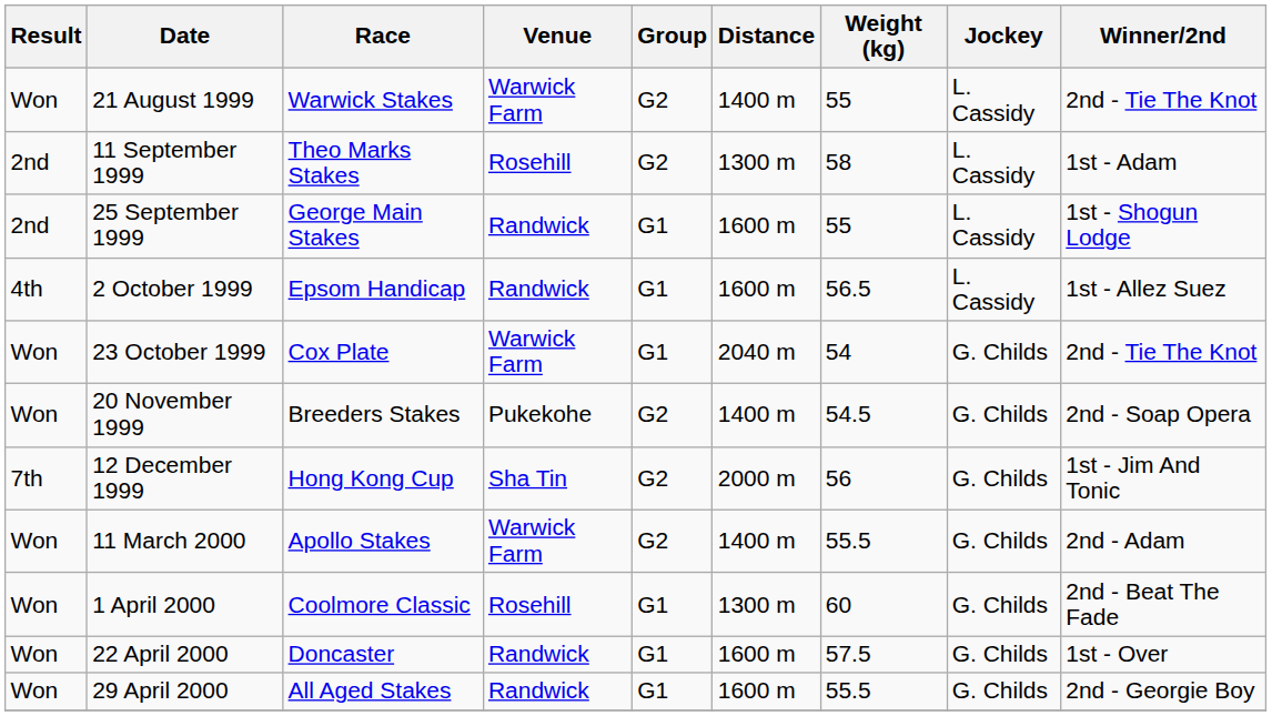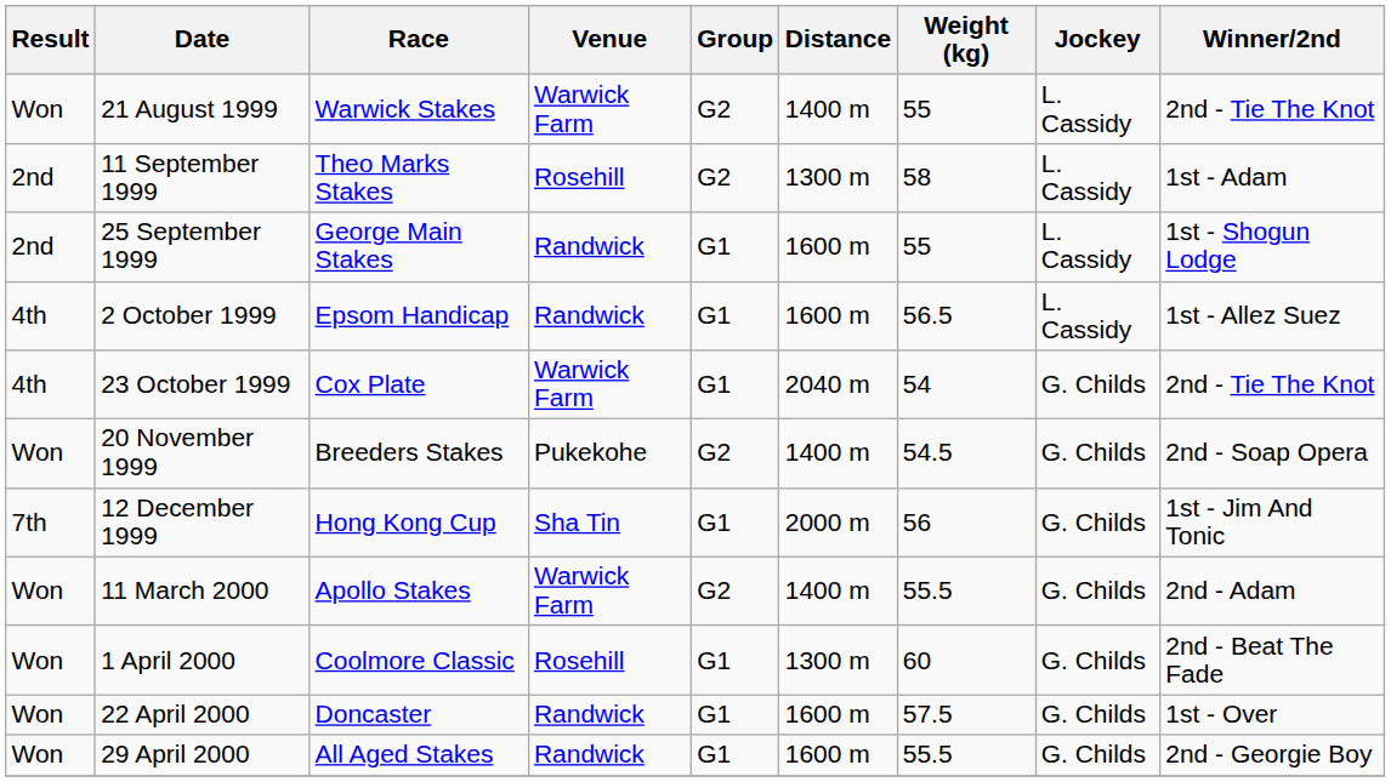 <table class="wikitable">
 <tr style="background:silver; color:black">
 <th>Result</th>
 <th>Date</th>
 <th>Race</th>
 <th>Venue</th>
 <th>Group</th>
 <th>Distance</th>
 <th>Weight (kg)</th>
 <th>Jockey</th>
 <th>Winner/2nd</th>
 </tr>
 <tr>
 <td>Won</td>
 <td>21 August 1999</td>
 <td><a href='#'>Warwick Stakes</a></td>
 <td><a href='#'>Warwick Farm</a></td>
 <td>G2</td>
 <td>1400 m</td>
 <td>55</td>
 <td>L. Cassidy</td>
 <td>2nd - <a href='#'>Tie The Knot</a></td>
 </tr>
 <tr>
 <td>2nd</td>
 <td>11 September 1999</td>
 <td><a href='#'>Theo Marks Stakes</a></td>
 <td><a href='#'>Rosehill</a></td>
 <td>G2</td>
 <td>1300 m</td>
 <td>58</td>
 <td>L. Cassidy</td>
 <td>1st - Adam</td>
 </tr>
 <tr>
 <td>2nd</td>
 <td>25 September 1999</td>
 <td><a href='#'>George Main Stakes</a></td>
 <td><a href='#'>Randwick</a></td>
 <td>G1</td>
 <td>1600 m</td>
 <td>55</td>
 <td>L. Cassidy</td>
 <td>1st - <a href='#'>Shogun Lodge</a></td>
 </tr>
 <tr>
 <td>4th</td>
 <td>2 October 1999</td>
 <td><a href='#'>Epsom Handicap</a></td>
 <td><a href='#'>Randwick</a></td>
 <td>G1</td>
 <td>1600 m</td>
 <td>56.5</td>
 <td>L. Cassidy</td>
 <td>1st - Allez Suez</td>
 </tr>
 <tr>
-<td>Won</td>
+<td>4th</td>
 <td>23 October 1999</td>
 <td><a href='#'>Cox Plate</a></td>
 <td><a href='#'>Warwick Farm</a></td>
 <td>G1</td>
 <td>2040 m</td>
 <td>54</td>
 <td>G. Childs</td>
 <td>2nd - <a href='#'>Tie The Knot</a></td>
 </tr>
 <tr>
 <td>Won</td>
 <td>20 November 1999</td>
 <td>Breeders Stakes</td>
 <td>Pukekohe</td>
 <td>G2</td>
 <td>1400 m</td>
 <td>54.5</td>
 <td>G. Childs</td>
 <td>2nd - Soap Opera</td>
 </tr>
 <tr>
 <td>7th</td>
 <td>12 December 1999</td>
 <td><a href='#'>Hong Kong Cup</a></td>
 <td><a href='#'>Sha Tin</a></td>
-<td>G2</td>
+<td>G1</td>
 <td>2000 m</td>
 <td>56</td>
 <td>G. Childs</td>
 <td>1st - Jim And Tonic</td>
 </tr>
 <tr>
 <td>Won</td>
 <td>11 March 2000</td>
 <td><a href='#'>Apollo Stakes</a></td>
 <td><a href='#'>Warwick Farm</a></td>
 <td>G2</td>
 <td>1400 m</td>
 <td>55.5</td>
 <td>G. Childs</td>
 <td>2nd - Adam</td>
 </tr>
 <tr>
 <td>Won</td>
 <td>1 April 2000</td>
 <td><a href='#'>Coolmore Classic</a></td>
 <td><a href='#'>Rosehill</a></td>
 <td>G1</td>
 <td>1300 m</td>
 <td>60</td>
 <td>G. Childs</td>
 <td>2nd - Beat The Fade</td>
 </tr>
 <tr>
 <td>Won</td>
 <td>22 April 2000</td>
 <td><a href='#'>Doncaster</a></td>
 <td><a href='#'>Randwick</a></td>
 <td>G1</td>
 <td>1600 m</td>
 <td>57.5</td>
 <td>G. Childs</td>
 <td>1st - Over</td>
 </tr>
 <tr>
 <td>Won</td>
 <td>29 April 2000</td>
 <td><a href='#'>All Aged Stakes</a></td>
 <td><a href='#'>Randwick</a></td>
 <td>G1</td>
 <td>1600 m</td>
 <td>55.5</td>
 <td>G. Childs</td>
 <td>2nd - Georgie Boy</td>
 </tr>
 <tr>
 </tr>
 </table>
